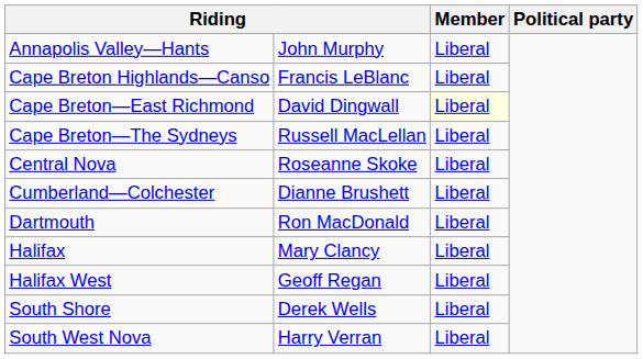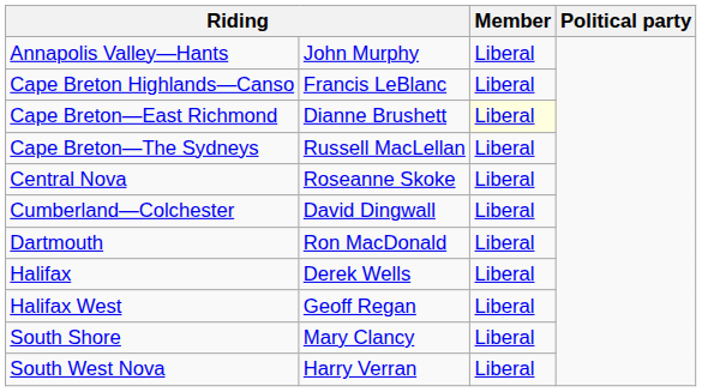 <table class="wikitable">
 <tr>
 <th colspan=2>Riding</th>
 <th>Member</th>
 <th>Political party</th>
 </tr>
 <tr>
 <td><a href='#'>Annapolis Valley—Hants</a></td>
 <td><a href='#'>John Murphy</a></td>
 <td><a href='#'>Liberal</a></td>
 </tr>
 <tr>
 <td><a href='#'>Cape Breton Highlands—Canso</a></td>
 <td><a href='#'>Francis LeBlanc</a></td>
 <td><a href='#'>Liberal</a></td>
 </tr>
 <tr>
 <td><a href='#'>Cape Breton—East Richmond</a></td>
-<td><a href='#'>David Dingwall</a></td>
+<td><a href='#'>Dianne Brushett</a></td>
 <td style="background: lightyellow;"><a href='#'>Liberal</a></td>
 </tr>
 <tr>
 <td><a href='#'>Cape Breton—The Sydneys</a></td>
 <td><a href='#'>Russell MacLellan</a></td>
 <td><a href='#'>Liberal</a></td>
 </tr>
 <tr>
 <td><a href='#'>Central Nova</a></td>
 <td><a href='#'>Roseanne Skoke</a></td>
 <td><a href='#'>Liberal</a></td>
 </tr>
 <tr>
 <td><a href='#'>Cumberland—Colchester</a></td>
-<td><a href='#'>Dianne Brushett</a></td>
+<td><a href='#'>David Dingwall</a></td>
 <td><a href='#'>Liberal</a></td>
 </tr>
 <tr>
 <td><a href='#'>Dartmouth</a></td>
 <td><a href='#'>Ron MacDonald</a></td>
 <td><a href='#'>Liberal</a></td>
 </tr>
 <tr>
 <td><a href='#'>Halifax</a></td>
-<td><a href='#'>Mary Clancy</a></td>
+<td><a href='#'>Derek Wells</a></td>
 <td><a href='#'>Liberal</a></td>
 </tr>
 <tr>
 <td><a href='#'>Halifax West</a></td>
 <td><a href='#'>Geoff Regan</a></td>
 <td><a href='#'>Liberal</a></td>
 </tr>
 <tr>
 <td><a href='#'>South Shore</a></td>
-<td><a href='#'>Derek Wells</a></td>
+<td><a href='#'>Mary Clancy</a></td>
 <td><a href='#'>Liberal</a></td>
 </tr>
 <tr>
 <td><a href='#'>South West Nova</a></td>
 <td><a href='#'>Harry Verran</a></td>
 <td><a href='#'>Liberal</a></td>
 </tr>
 </table>
